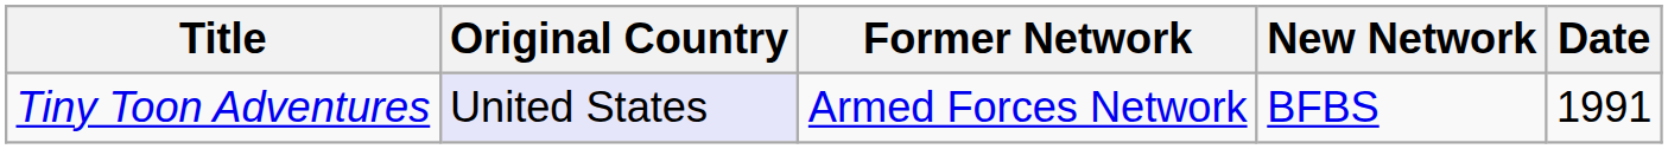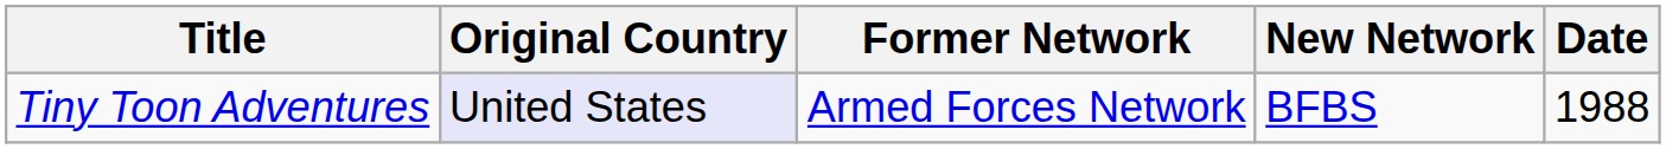 <table class="wikitable">
 <tr>
 <th>Title</th>
 <th>Original Country</th>
 <th>Former Network</th>
 <th>New Network</th>
 <th>Date</th>
 </tr>
 <tr>
 <td><em><a href='#'>Tiny Toon Adventures</a></em></td>
 <td style="background: lavender;"> United States</td>
 <td><a href='#'>Armed Forces Network</a></td>
 <td><a href='#'>BFBS</a></td>
-<td>1991</td>
+<td>1988</td>
 </tr>
 </table>
